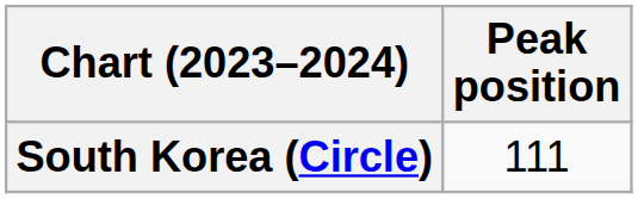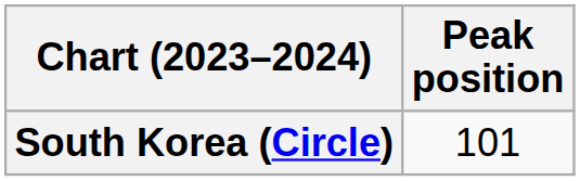 <table class="wikitable plainrowheaders" style="text-align:center">
 <tr>
 <th scope="col">Chart (2023–2024)</th>
 <th scope="col">Peak<br>position</th>
 </tr>
 <tr>
 <th scope="row">South Korea (<a href='#'>Circle</a>)</th>
-<td>111</td>
+<td>101</td>
 </tr>
 </table>
